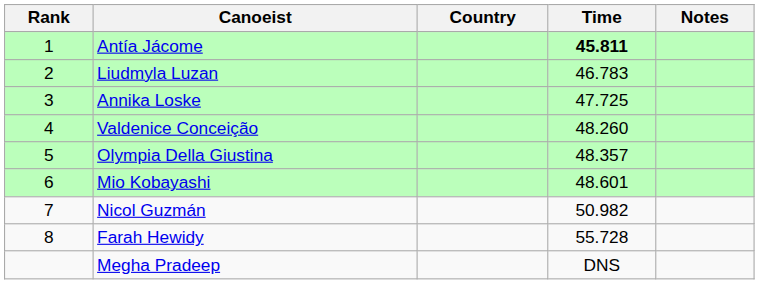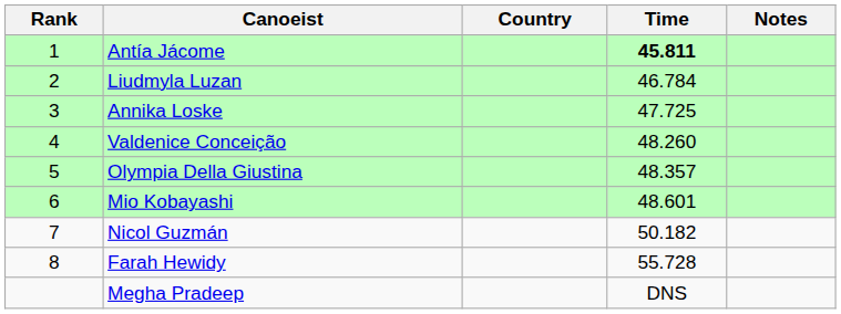 <table class="wikitable" style="text-align:center;width: 55%">
 <tr>
 <th>Rank</th>
 <th>Canoeist</th>
 <th>Country</th>
 <th>Time</th>
 <th>Notes</th>
 </tr>
 <tr bgcolor=bbffbb>
 <td>1</td>
 <td align="left"><a href='#'>Antía Jácome</a></td>
 <td align="left"></td>
 <td><strong>45.811</strong></td>
 <td></td>
 </tr>
 <tr bgcolor=bbffbb>
 <td>2</td>
 <td align="left"><a href='#'>Liudmyla Luzan</a></td>
 <td align="left"></td>
-<td>46.783</td>
+<td>46.784</td>
 <td></td>
 </tr>
 <tr bgcolor=bbffbb>
 <td>3</td>
 <td align="left"><a href='#'>Annika Loske</a></td>
 <td align="left"></td>
 <td>47.725</td>
 <td></td>
 </tr>
 <tr bgcolor=bbffbb>
 <td>4</td>
 <td align="left"><a href='#'>Valdenice Conceição</a></td>
 <td align="left"></td>
 <td>48.260</td>
 <td></td>
 </tr>
 <tr bgcolor=bbffbb>
 <td>5</td>
 <td align="left"><a href='#'>Olympia Della Giustina</a></td>
 <td align="left"></td>
 <td>48.357</td>
 <td></td>
 </tr>
 <tr bgcolor=bbffbb>
 <td>6</td>
 <td align="left"><a href='#'>Mio Kobayashi</a></td>
 <td align="left"></td>
 <td>48.601</td>
 <td></td>
 </tr>
 <tr>
 <td>7</td>
 <td align="left"><a href='#'>Nicol Guzmán</a></td>
 <td align="left"></td>
-<td>50.982</td>
+<td>50.182</td>
 <td></td>
 </tr>
 <tr>
 <td>8</td>
 <td align="left"><a href='#'>Farah Hewidy</a></td>
 <td align="left"></td>
 <td>55.728</td>
 <td></td>
 </tr>
 <tr>
 <td></td>
 <td align="left"><a href='#'>Megha Pradeep</a></td>
 <td align="left"></td>
 <td>DNS</td>
 <td></td>
 </tr>
 </table>
